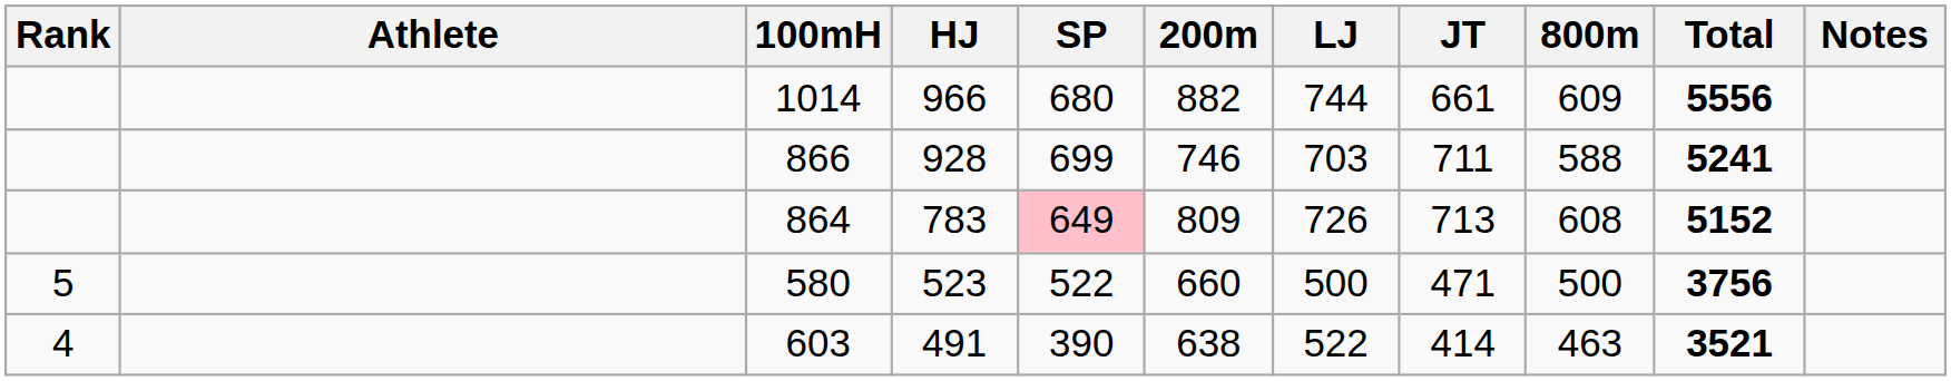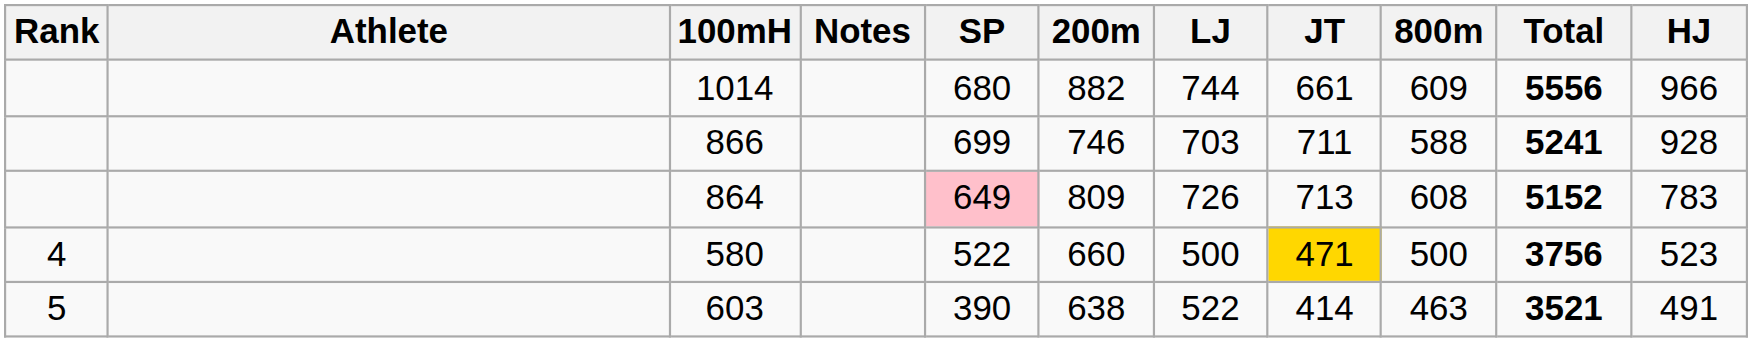 <table class=wikitable style="text-align:center">
 <tr>
 <th width=40>Rank</th>
 <th width=250>Athlete</th>
 <th width=45>100mH</th>
-<th width=45>HJ</th>
+<th width=50>Notes</th>
 <th width=45>SP</th>
 <th width=45>200m</th>
 <th width=45>LJ</th>
 <th width=45>JT</th>
 <th width=45>800m</th>
 <th width=55>Total</th>
-<th width=50>Notes</th>
+<th width=45>HJ</th>
 </tr>
 <tr>
 <td></td>
 <td align=left></td>
 <td>1014</td>
-<td>966</td>
+<td></td>
 <td>680</td>
 <td>882</td>
 <td>744</td>
 <td>661</td>
 <td>609</td>
 <td><strong>5556</strong></td>
-<td></td>
+<td>966</td>
 </tr>
 <tr>
 <td></td>
 <td align=left></td>
 <td>866</td>
-<td>928</td>
+<td></td>
 <td>699</td>
 <td>746</td>
 <td>703</td>
 <td>711</td>
 <td>588</td>
 <td><strong>5241</strong></td>
-<td></td>
+<td>928</td>
 </tr>
 <tr>
 <td></td>
 <td align=left></td>
 <td>864</td>
-<td>783</td>
+<td></td>
 <td style="background: pink;">649</td>
 <td>809</td>
 <td>726</td>
 <td>713</td>
 <td>608</td>
 <td><strong>5152</strong></td>
+<td>783</td>
+</tr>
+<tr>
+<td>4</td>
+<td align=left></td>
+<td>580</td>
 <td></td>
+<td>522</td>
+<td>660</td>
+<td>500</td>
+<td style="background: gold;">471</td>
+<td>500</td>
+<td><strong>3756</strong></td>
+<td>523</td>
 </tr>
 <tr>
 <td>5</td>
 <td align=left></td>
-<td>580</td>
-<td>523</td>
-<td>522</td>
-<td>660</td>
-<td>500</td>
-<td>471</td>
-<td>500</td>
-<td><strong>3756</strong></td>
+<td>603</td>
 <td></td>
-</tr>
-<tr>
-<td>4</td>
-<td align=left></td>
-<td>603</td>
-<td>491</td>
 <td>390</td>
 <td>638</td>
 <td>522</td>
 <td>414</td>
 <td>463</td>
 <td><strong>3521</strong></td>
-<td></td>
+<td>491</td>
 </tr>
 </table>
